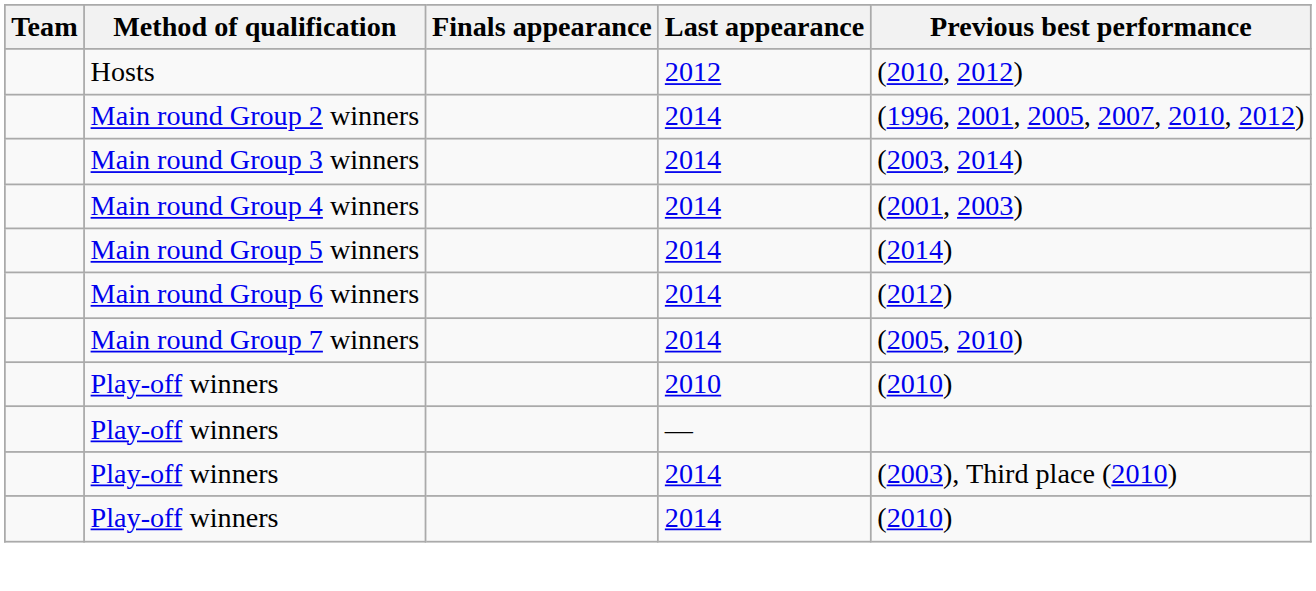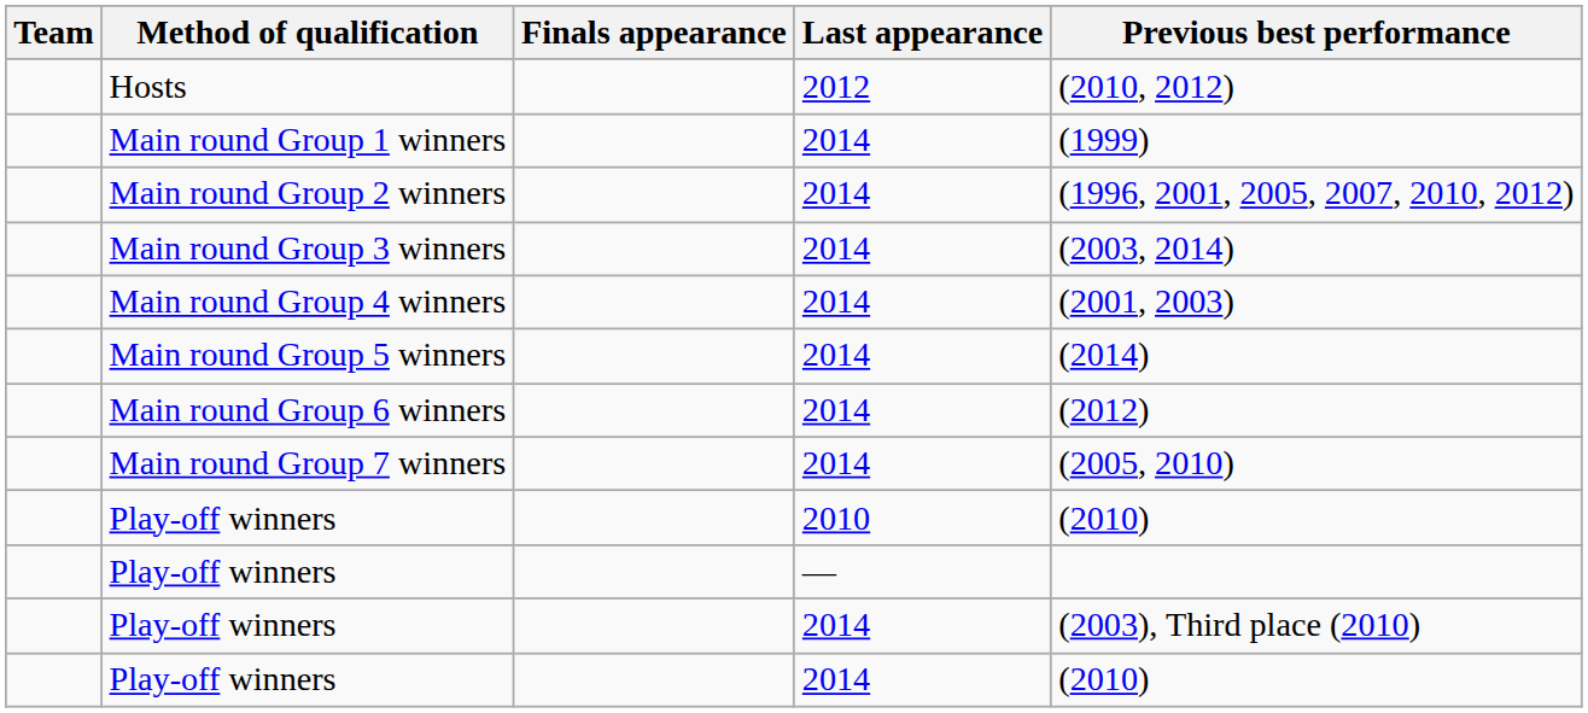 <table class="wikitable sortable">
 <tr>
 <th>Team</th>
 <th>Method of qualification</th>
 <th>Finals appearance</th>
 <th>Last appearance</th>
 <th>Previous best performance</th>
 </tr>
 <tr>
 <td></td>
 <td>Hosts</td>
 <td></td>
 <td><a href='#'>2012</a></td>
 <td> (<a href='#'>2010</a>, <a href='#'>2012</a>)</td>
+</tr>
+<tr>
+<td></td>
+<td><a href='#'>Main round Group 1</a> winners</td>
+<td></td>
+<td><a href='#'>2014</a></td>
+<td> (<a href='#'>1999</a>)</td>
 </tr>
 <tr>
 <td></td>
 <td><a href='#'>Main round Group 2</a> winners</td>
 <td></td>
 <td><a href='#'>2014</a></td>
 <td> (<a href='#'>1996</a>, <a href='#'>2001</a>, <a href='#'>2005</a>, <a href='#'>2007</a>, <a href='#'>2010</a>, <a href='#'>2012</a>)</td>
 </tr>
 <tr>
 <td></td>
 <td><a href='#'>Main round Group 3</a> winners</td>
 <td></td>
 <td><a href='#'>2014</a></td>
 <td> (<a href='#'>2003</a>, <a href='#'>2014</a>)</td>
 </tr>
 <tr>
 <td></td>
 <td><a href='#'>Main round Group 4</a> winners</td>
 <td></td>
 <td><a href='#'>2014</a></td>
 <td> (<a href='#'>2001</a>, <a href='#'>2003</a>)</td>
 </tr>
 <tr>
 <td></td>
 <td><a href='#'>Main round Group 5</a> winners</td>
 <td></td>
 <td><a href='#'>2014</a></td>
 <td> (<a href='#'>2014</a>)</td>
 </tr>
 <tr>
 <td></td>
 <td><a href='#'>Main round Group 6</a> winners</td>
 <td></td>
 <td><a href='#'>2014</a></td>
 <td> (<a href='#'>2012</a>)</td>
 </tr>
 <tr>
 <td></td>
 <td><a href='#'>Main round Group 7</a> winners</td>
 <td></td>
 <td><a href='#'>2014</a></td>
 <td> (<a href='#'>2005</a>, <a href='#'>2010</a>)</td>
 </tr>
 <tr>
 <td></td>
 <td><a href='#'>Play-off</a> winners</td>
 <td></td>
 <td><a href='#'>2010</a></td>
 <td> (<a href='#'>2010</a>)</td>
 </tr>
 <tr>
 <td></td>
 <td><a href='#'>Play-off</a> winners</td>
 <td></td>
 <td>—</td>
 <td></td>
 </tr>
 <tr>
 <td></td>
 <td><a href='#'>Play-off</a> winners</td>
 <td></td>
 <td><a href='#'>2014</a></td>
 <td> (<a href='#'>2003</a>), Third place (<a href='#'>2010</a>)</td>
 </tr>
 <tr>
 <td></td>
 <td><a href='#'>Play-off</a> winners</td>
 <td></td>
 <td><a href='#'>2014</a></td>
 <td> (<a href='#'>2010</a>)</td>
 </tr>
 </table>
